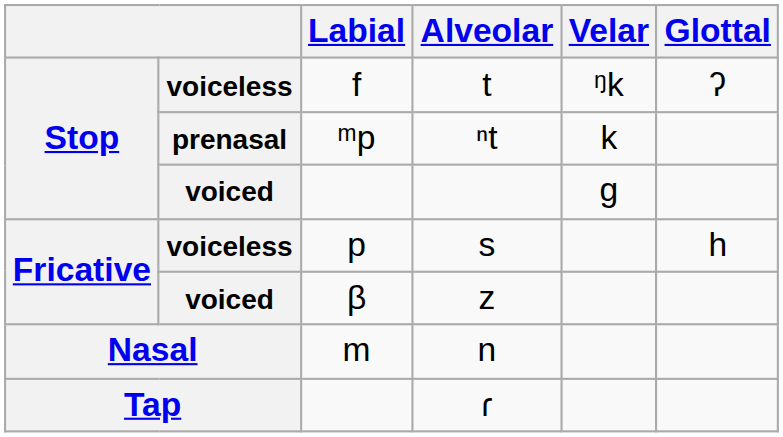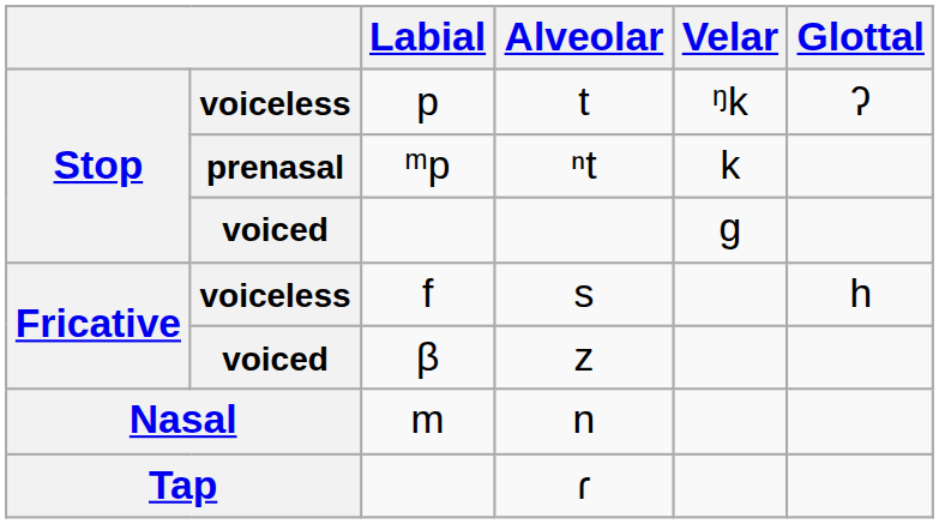 <table class="wikitable" style=text-align:center>
 <tr>
 <th colspan="2"></th>
 <th><a href='#'>Labial</a></th>
 <th><a href='#'>Alveolar</a></th>
 <th><a href='#'>Velar</a></th>
 <th><a href='#'>Glottal</a></th>
 </tr>
 <tr align="center">
 <th rowspan="3"><a href='#'>Stop</a></th>
 <th><small>voiceless</small></th>
-<td>f</td>
+<td>p</td>
 <td>t</td>
 <td>ᵑk</td>
 <td>ʔ</td>
 </tr>
 <tr>
 <th><small>prenasal</small></th>
 <td>ᵐp</td>
 <td>ⁿt</td>
 <td>k</td>
 <td></td>
 </tr>
 <tr>
 <th><small>voiced</small></th>
 <td></td>
 <td></td>
 <td>ɡ</td>
 <td></td>
 </tr>
 <tr align="center">
 <th rowspan="2"><a href='#'>Fricative</a></th>
 <th><small>voiceless</small></th>
-<td>p</td>
+<td>f</td>
 <td>s</td>
 <td></td>
 <td>h</td>
 </tr>
 <tr>
 <th><small>voiced</small></th>
 <td>β</td>
 <td>z</td>
 <td></td>
 <td></td>
 </tr>
 <tr align="center">
 <th colspan="2"><a href='#'>Nasal</a></th>
 <td>m</td>
 <td>n</td>
 <td></td>
 <td></td>
 </tr>
 <tr>
 <th colspan="2"><a href='#'>Tap</a></th>
 <td></td>
 <td>ɾ</td>
 <td></td>
 <td></td>
 </tr>
 </table>
